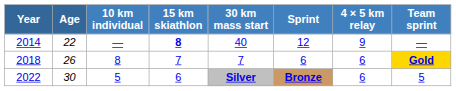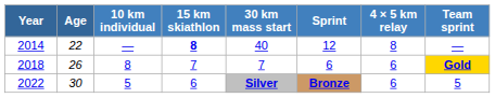 <table class="wikitable" style="font-size:95%; text-align:center; border:grey solid 1px; border-collapse:collapse; background:#ffffff;">
 <tr>
 <th style="background-color:#369; color:white; width:60px;"> Year </th>
 <th style="background-color:#369; color:white; width:40px;"> Age </th>
 <th style="background-color:#4180be; color:white; width:75px;"> 10 km <br> individual </th>
 <th style="background-color:#4180be; color:white; width:75px;"> 15 km <br> skiathlon </th>
 <th style="background-color:#4180be; color:white; width:75px;"> 30 km <br> mass start </th>
 <th style="background-color:#4180be; color:white; width:75px;"> Sprint </th>
 <th style="background-color:#4180be; color:white; width:75px;"> 4 × 5 km <br> relay </th>
 <th style="background-color:#4180be; color:white; width:75px;"> Team <br> sprint </th>
 </tr>
 <tr>
 <td><a href='#'>2014</a></td>
 <td><em>22</em></td>
 <td><a href='#'>—</a></td>
 <td><strong><a href='#'>8</a></strong></td>
 <td><a href='#'>40</a></td>
 <td><a href='#'>12</a></td>
-<td><a href='#'>9</a></td>
+<td><a href='#'>8</a></td>
 <td><a href='#'>—</a></td>
 </tr>
 <tr>
 <td><a href='#'>2018</a></td>
 <td><em>26</em></td>
 <td><a href='#'>8</a></td>
 <td><a href='#'>7</a></td>
 <td><a href='#'>7</a></td>
 <td><a href='#'>6</a></td>
 <td><a href='#'>6</a></td>
 <td style="background:gold;"><a href='#'><strong>Gold</strong></a></td>
 </tr>
 <tr>
 <td><a href='#'>2022</a></td>
 <td><em>30</em></td>
 <td><a href='#'>5</a></td>
 <td><a href='#'>6</a></td>
 <td style="background:silver;"><a href='#'><strong>Silver</strong></a></td>
 <td style="background:#c96;"><a href='#'><strong>Bronze</strong></a></td>
 <td><a href='#'>6</a></td>
 <td><a href='#'>5</a></td>
 </tr>
 </table>
